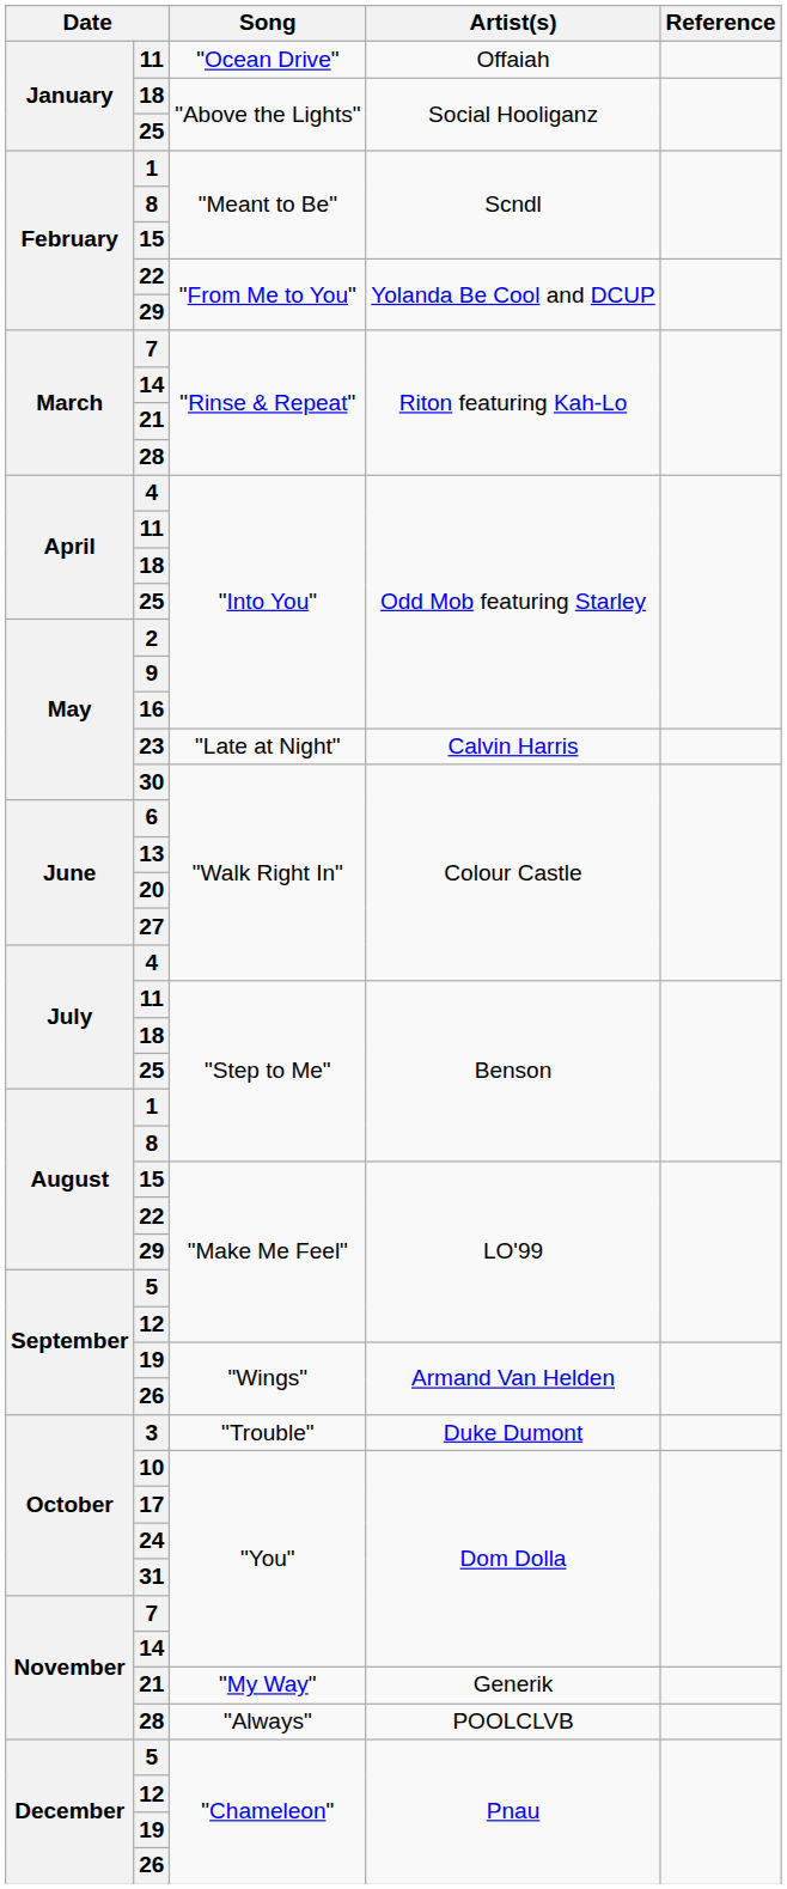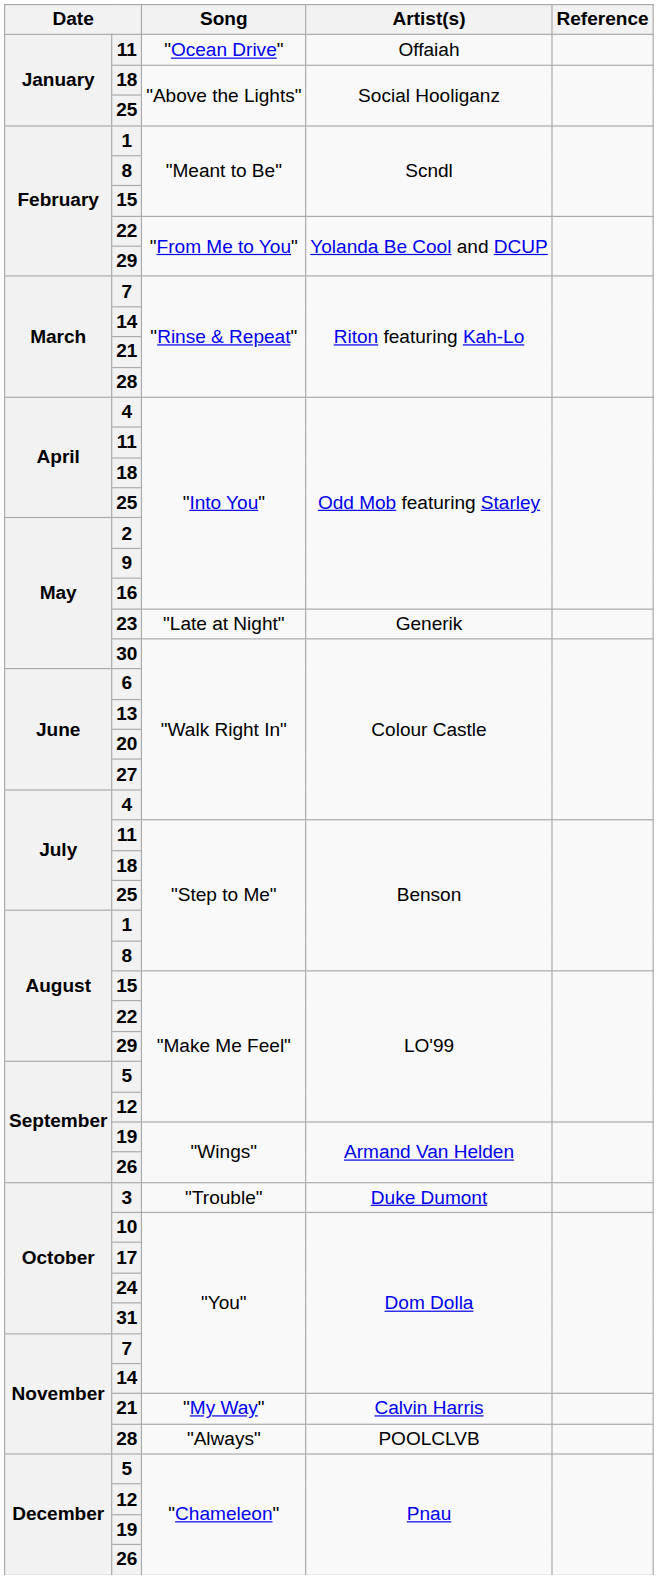 <table class="wikitable">
 <tr>
 <th colspan="2">Date</th>
 <th>Song</th>
 <th>Artist(s)</th>
 <th>Reference</th>
 </tr>
 <tr>
 <th rowspan="3">January</th>
 <th>11</th>
 <td align="center">"<a href='#'>Ocean Drive</a>"</td>
 <td align="center">Offaiah</td>
 <td align="center"></td>
 </tr>
 <tr>
 <th>18</th>
 <td align="center" rowspan="2">"Above the Lights"</td>
 <td align="center" rowspan="2">Social Hooliganz</td>
 <td align="center" rowspan="2"></td>
 </tr>
 <tr>
 <th>25</th>
 </tr>
 <tr>
 <th rowspan="5">February</th>
 <th>1</th>
 <td align="center" rowspan="3">"Meant to Be"</td>
 <td align="center" rowspan="3">Scndl</td>
 <td align="center" rowspan="3"></td>
 </tr>
 <tr>
 <th>8</th>
 </tr>
 <tr>
 <th>15</th>
 </tr>
 <tr>
 <th>22</th>
 <td align="center" rowspan="2">"<a href='#'>From Me to You</a>"</td>
 <td align="center" rowspan="2"><a href='#'>Yolanda Be Cool</a> and <a href='#'>DCUP</a></td>
 <td align="center" rowspan="2"></td>
 </tr>
 <tr>
 <th>29</th>
 </tr>
 <tr>
 <th rowspan="4">March</th>
 <th>7</th>
 <td align="center" rowspan="4">"<a href='#'>Rinse & Repeat</a>"</td>
 <td align="center" rowspan="4"><a href='#'>Riton</a> featuring <a href='#'>Kah-Lo</a></td>
 <td align="center" rowspan="4"></td>
 </tr>
 <tr>
 <th>14</th>
 </tr>
 <tr>
 <th>21</th>
 </tr>
 <tr>
 <th>28</th>
 </tr>
 <tr>
 <th rowspan="4">April</th>
 <th>4</th>
 <td align="center" rowspan="7">"<a href='#'>Into You</a>"</td>
 <td align="center" rowspan="7"><a href='#'>Odd Mob</a> featuring <a href='#'>Starley</a></td>
 <td align="center" rowspan="7"></td>
 </tr>
 <tr>
 <th>11</th>
 </tr>
 <tr>
 <th>18</th>
 </tr>
 <tr>
 <th>25</th>
 </tr>
 <tr>
 <th rowspan="5">May</th>
 <th>2</th>
 </tr>
 <tr>
 <th>9</th>
 </tr>
 <tr>
 <th>16</th>
 </tr>
 <tr>
 <th>23</th>
 <td align="center">"Late at Night"</td>
-<td align="center"><a href='#'>Calvin Harris</a></td>
+<td align="center">Generik</td>
 <td align="center"></td>
 </tr>
 <tr>
 <th>30</th>
 <td align="center" rowspan="6">"Walk Right In"</td>
 <td align="center" rowspan="6">Colour Castle</td>
 <td align="center" rowspan="6"></td>
 </tr>
 <tr>
 <th rowspan="4">June</th>
 <th>6</th>
 </tr>
 <tr>
 <th>13</th>
 </tr>
 <tr>
 <th>20</th>
 </tr>
 <tr>
 <th>27</th>
 </tr>
 <tr>
 <th rowspan="4">July</th>
 <th>4</th>
 </tr>
 <tr>
 <th>11</th>
 <td align="center" rowspan="5">"Step to Me"</td>
 <td align="center" rowspan="5">Benson</td>
 <td align="center" rowspan="5"></td>
 </tr>
 <tr>
 <th>18</th>
 </tr>
 <tr>
 <th>25</th>
 </tr>
 <tr>
 <th rowspan="5">August</th>
 <th>1</th>
 </tr>
 <tr>
 <th>8</th>
 </tr>
 <tr>
 <th>15</th>
 <td align="center" rowspan="5">"Make Me Feel"</td>
 <td align="center" rowspan="5">LO'99</td>
 <td align="center" rowspan="5"></td>
 </tr>
 <tr>
 <th>22</th>
 </tr>
 <tr>
 <th>29</th>
 </tr>
 <tr>
 <th rowspan="4">September</th>
 <th>5</th>
 </tr>
 <tr>
 <th>12</th>
 </tr>
 <tr>
 <th>19</th>
 <td align="center" rowspan="2">"Wings"</td>
 <td align="center" rowspan="2"><a href='#'>Armand Van Helden</a></td>
 <td align="center" rowspan="2"></td>
 </tr>
 <tr>
 <th>26</th>
 </tr>
 <tr>
 <th rowspan="5">October</th>
 <th>3</th>
 <td align="center">"Trouble"</td>
 <td align="center"><a href='#'>Duke Dumont</a></td>
 <td align="center"></td>
 </tr>
 <tr>
 <th>10</th>
 <td align="center" rowspan="6">"You"</td>
 <td align="center" rowspan="6"><a href='#'>Dom Dolla</a></td>
 <td align="center" rowspan="6"></td>
 </tr>
 <tr>
 <th>17</th>
 </tr>
 <tr>
 <th>24</th>
 </tr>
 <tr>
 <th>31</th>
 </tr>
 <tr>
 <th rowspan="4">November</th>
 <th>7</th>
 </tr>
 <tr>
 <th>14</th>
 </tr>
 <tr>
 <th>21</th>
 <td align="center">"<a href='#'>My Way</a>"</td>
-<td align="center">Generik</td>
+<td align="center"><a href='#'>Calvin Harris</a></td>
 <td align="center"></td>
 </tr>
 <tr>
 <th>28</th>
 <td align="center">"Always"</td>
 <td align="center">POOLCLVB</td>
 <td align="center"></td>
 </tr>
 <tr>
 <th rowspan="4">December</th>
 <th>5</th>
 <td align="center" rowspan="4">"<a href='#'>Chameleon</a>"</td>
 <td align="center" rowspan="4"><a href='#'>Pnau</a></td>
 <td align="center" rowspan="4"></td>
 </tr>
 <tr>
 <th>12</th>
 </tr>
 <tr>
 <th>19</th>
 </tr>
 <tr>
 <th>26</th>
 </tr>
 </table>
